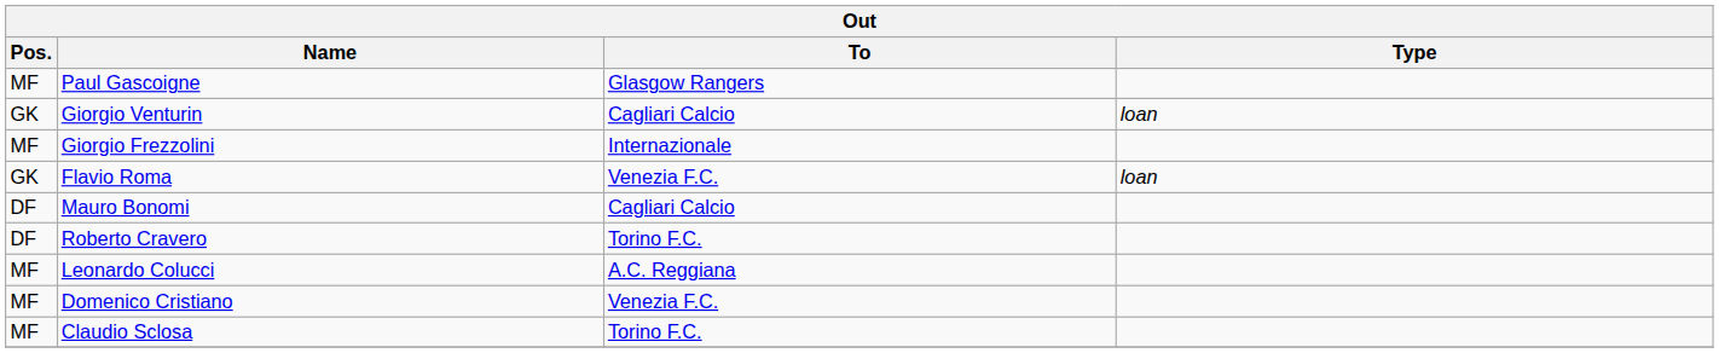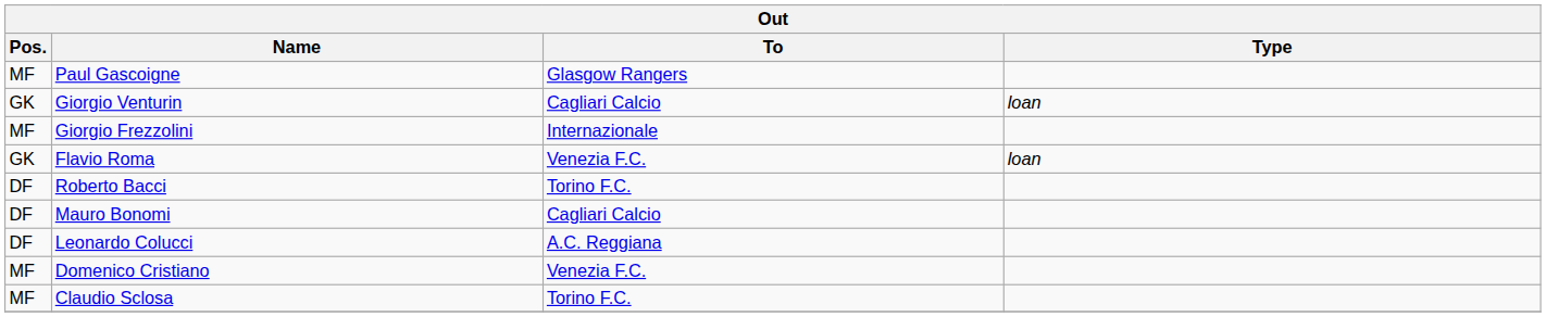 <table class="wikitable" style="font-size:90%;width:99%;">
 <tr>
 <th colspan="4">Out</th>
 </tr>
 <tr>
 <th width=3%>Pos.</th>
 <th width=32%>Name</th>
 <th width=30%>To</th>
 <th width=35%>Type</th>
 </tr>
 <tr>
 <td>MF</td>
 <td><a href='#'>Paul Gascoigne</a></td>
 <td><a href='#'>Glasgow Rangers</a></td>
 <td></td>
 </tr>
 <tr>
 <td>GK</td>
 <td><a href='#'>Giorgio Venturin</a></td>
 <td><a href='#'>Cagliari Calcio</a></td>
 <td><em>loan</em></td>
 </tr>
 <tr>
 <td>MF</td>
 <td><a href='#'>Giorgio Frezzolini</a></td>
 <td><a href='#'>Internazionale</a></td>
 <td></td>
 </tr>
 <tr>
 <td>GK</td>
 <td><a href='#'>Flavio Roma</a></td>
 <td><a href='#'>Venezia F.C.</a></td>
 <td><em>loan</em></td>
 </tr>
 <tr>
 <td>DF</td>
+<td><a href='#'>Roberto Bacci</a></td>
+<td><a href='#'>Torino F.C.</a></td>
+<td></td>
+</tr>
+<tr>
+<td>DF</td>
 <td><a href='#'>Mauro Bonomi</a></td>
 <td><a href='#'>Cagliari Calcio</a></td>
 <td></td>
 </tr>
 <tr>
 <td>DF</td>
-<td><a href='#'>Roberto Cravero</a></td>
-<td><a href='#'>Torino F.C.</a></td>
-<td></td>
-</tr>
-<tr>
-<td>MF</td>
 <td><a href='#'>Leonardo Colucci</a></td>
 <td><a href='#'>A.C. Reggiana</a></td>
 <td></td>
 </tr>
 <tr>
 <td>MF</td>
 <td><a href='#'>Domenico Cristiano</a></td>
 <td><a href='#'>Venezia F.C.</a></td>
 <td></td>
 </tr>
 <tr>
 <td>MF</td>
 <td><a href='#'>Claudio Sclosa</a></td>
 <td><a href='#'>Torino F.C.</a></td>
 <td></td>
 </tr>
 <tr>
 </tr>
 </table>
